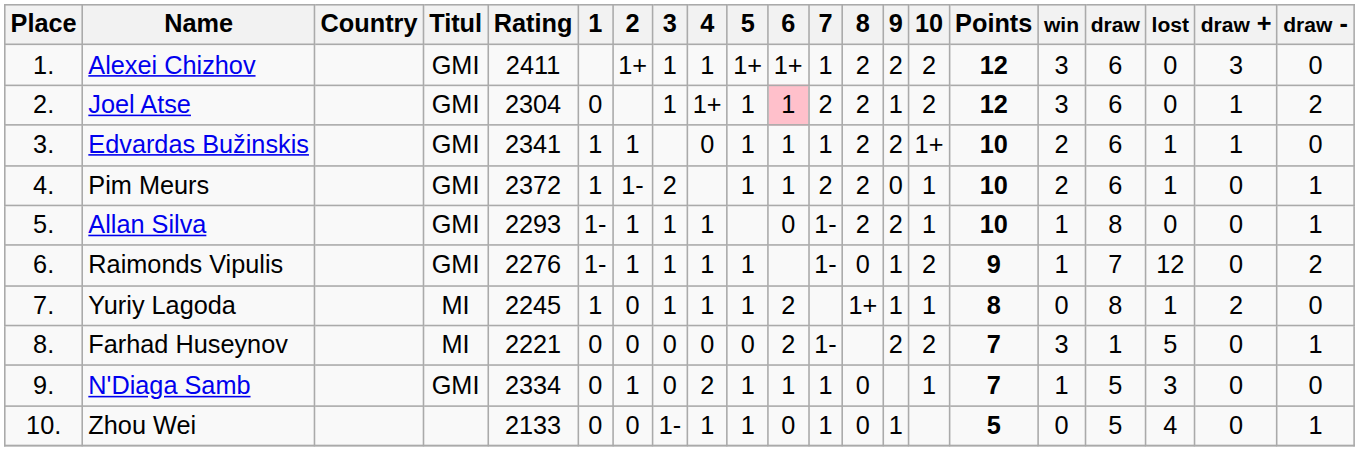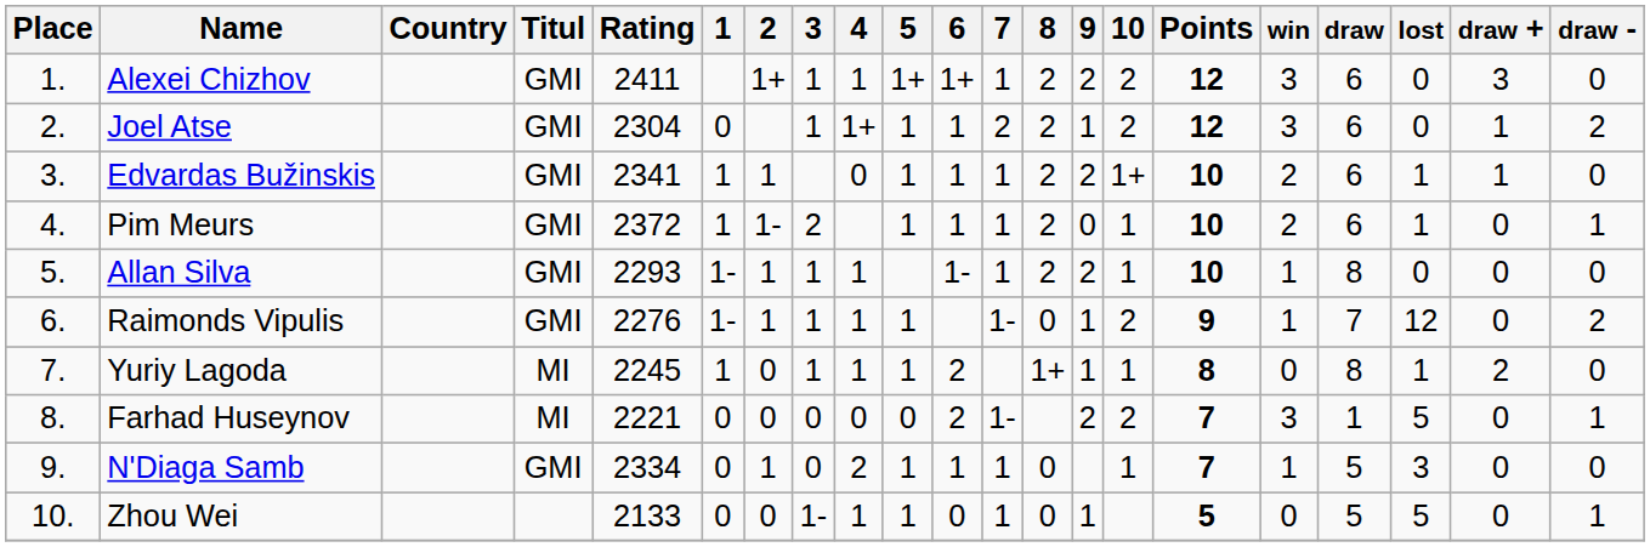 <table class=wikitable style="text-align: center;">
 <tr>
 <th>Place</th>
 <th>Name</th>
 <th>Country</th>
 <th>Titul</th>
 <th>Rating</th>
 <th>1</th>
 <th>2</th>
 <th>3</th>
 <th>4</th>
 <th>5</th>
 <th>6</th>
 <th>7</th>
 <th>8</th>
 <th>9</th>
 <th>10</th>
 <th>Points</th>
 <th><small>win</small></th>
 <th><small>draw</small></th>
 <th><small>lost</small></th>
 <th><small>draw</small> +</th>
 <th><small>draw</small> -</th>
 </tr>
 <tr>
 <td>1.</td>
 <td align="left"><a href='#'>Alexei Chizhov</a></td>
 <td align="left"></td>
 <td>GMI</td>
 <td>2411</td>
 <td></td>
 <td>1+</td>
 <td>1</td>
 <td>1</td>
 <td>1+</td>
 <td>1+</td>
 <td>1</td>
 <td>2</td>
 <td>2</td>
 <td>2</td>
 <td><strong>12</strong></td>
 <td>3</td>
 <td>6</td>
 <td>0</td>
 <td>3</td>
 <td>0</td>
 </tr>
 <tr>
 <td>2.</td>
 <td align="left"><a href='#'>Joel Atse</a></td>
 <td align="left"></td>
 <td>GMI</td>
 <td>2304</td>
 <td>0</td>
 <td></td>
 <td>1</td>
 <td>1+</td>
 <td>1</td>
-<td style="background: pink;">1</td>
+<td>1</td>
 <td>2</td>
 <td>2</td>
 <td>1</td>
 <td>2</td>
 <td><strong>12</strong></td>
 <td>3</td>
 <td>6</td>
 <td>0</td>
 <td>1</td>
 <td>2</td>
 </tr>
 <tr>
 <td>3.</td>
 <td align="left"><a href='#'>Edvardas Bužinskis</a></td>
 <td align="left"></td>
 <td>GMI</td>
 <td>2341</td>
 <td>1</td>
 <td>1</td>
 <td></td>
 <td>0</td>
 <td>1</td>
 <td>1</td>
 <td>1</td>
 <td>2</td>
 <td>2</td>
 <td>1+</td>
 <td><strong>10</strong></td>
 <td>2</td>
 <td>6</td>
 <td>1</td>
 <td>1</td>
 <td>0</td>
 </tr>
 <tr>
 <td>4.</td>
 <td align="left">Pim Meurs</td>
 <td align="left"></td>
 <td>GMI</td>
 <td>2372</td>
 <td>1</td>
 <td>1-</td>
 <td>2</td>
 <td></td>
 <td>1</td>
 <td>1</td>
-<td>2</td>
+<td>1</td>
 <td>2</td>
 <td>0</td>
 <td>1</td>
 <td><strong>10</strong></td>
 <td>2</td>
 <td>6</td>
 <td>1</td>
 <td>0</td>
 <td>1</td>
 </tr>
 <tr>
 <td>5.</td>
 <td align="left"><a href='#'>Allan Silva</a></td>
 <td align="left"></td>
 <td>GMI</td>
 <td>2293</td>
 <td>1-</td>
 <td>1</td>
 <td>1</td>
 <td>1</td>
 <td></td>
-<td>0</td>
 <td>1-</td>
+<td>1</td>
 <td>2</td>
 <td>2</td>
 <td>1</td>
 <td><strong>10</strong></td>
 <td>1</td>
 <td>8</td>
 <td>0</td>
 <td>0</td>
-<td>1</td>
+<td>0</td>
 </tr>
 <tr>
 <td>6.</td>
 <td align="left">Raimonds Vipulis</td>
 <td align="left"></td>
 <td>GMI</td>
 <td>2276</td>
 <td>1-</td>
 <td>1</td>
 <td>1</td>
 <td>1</td>
 <td>1</td>
 <td></td>
 <td>1-</td>
 <td>0</td>
 <td>1</td>
 <td>2</td>
 <td><strong>9</strong></td>
 <td>1</td>
 <td>7</td>
 <td>12</td>
 <td>0</td>
 <td>2</td>
 </tr>
 <tr>
 <td>7.</td>
 <td align="left">Yuriy Lagoda</td>
 <td align="left"></td>
 <td>MI</td>
 <td>2245</td>
 <td>1</td>
 <td>0</td>
 <td>1</td>
 <td>1</td>
 <td>1</td>
 <td>2</td>
 <td></td>
 <td>1+</td>
 <td>1</td>
 <td>1</td>
 <td><strong>8</strong></td>
 <td>0</td>
 <td>8</td>
 <td>1</td>
 <td>2</td>
 <td>0</td>
 </tr>
 <tr>
 <td>8.</td>
 <td align="left">Farhad Huseynov</td>
 <td align="left"></td>
 <td>MI</td>
 <td>2221</td>
 <td>0</td>
 <td>0</td>
 <td>0</td>
 <td>0</td>
 <td>0</td>
 <td>2</td>
 <td>1-</td>
 <td></td>
 <td>2</td>
 <td>2</td>
 <td><strong>7</strong></td>
 <td>3</td>
 <td>1</td>
 <td>5</td>
 <td>0</td>
 <td>1</td>
 </tr>
 <tr>
 <td>9.</td>
 <td align="left"><a href='#'>N'Diaga Samb</a></td>
 <td align="left"></td>
 <td>GMI</td>
 <td>2334</td>
 <td>0</td>
 <td>1</td>
 <td>0</td>
 <td>2</td>
 <td>1</td>
 <td>1</td>
 <td>1</td>
 <td>0</td>
 <td></td>
 <td>1</td>
 <td><strong>7</strong></td>
 <td>1</td>
 <td>5</td>
 <td>3</td>
 <td>0</td>
 <td>0</td>
 </tr>
 <tr>
 <td>10.</td>
 <td align="left">Zhou Wei</td>
 <td align="left"></td>
 <td></td>
 <td>2133</td>
 <td>0</td>
 <td>0</td>
 <td>1-</td>
 <td>1</td>
 <td>1</td>
 <td>0</td>
 <td>1</td>
 <td>0</td>
 <td>1</td>
 <td></td>
 <td><strong>5</strong></td>
 <td>0</td>
 <td>5</td>
-<td>4</td>
+<td>5</td>
 <td>0</td>
 <td>1</td>
 </tr>
 <tr>
 </tr>
 </table>
